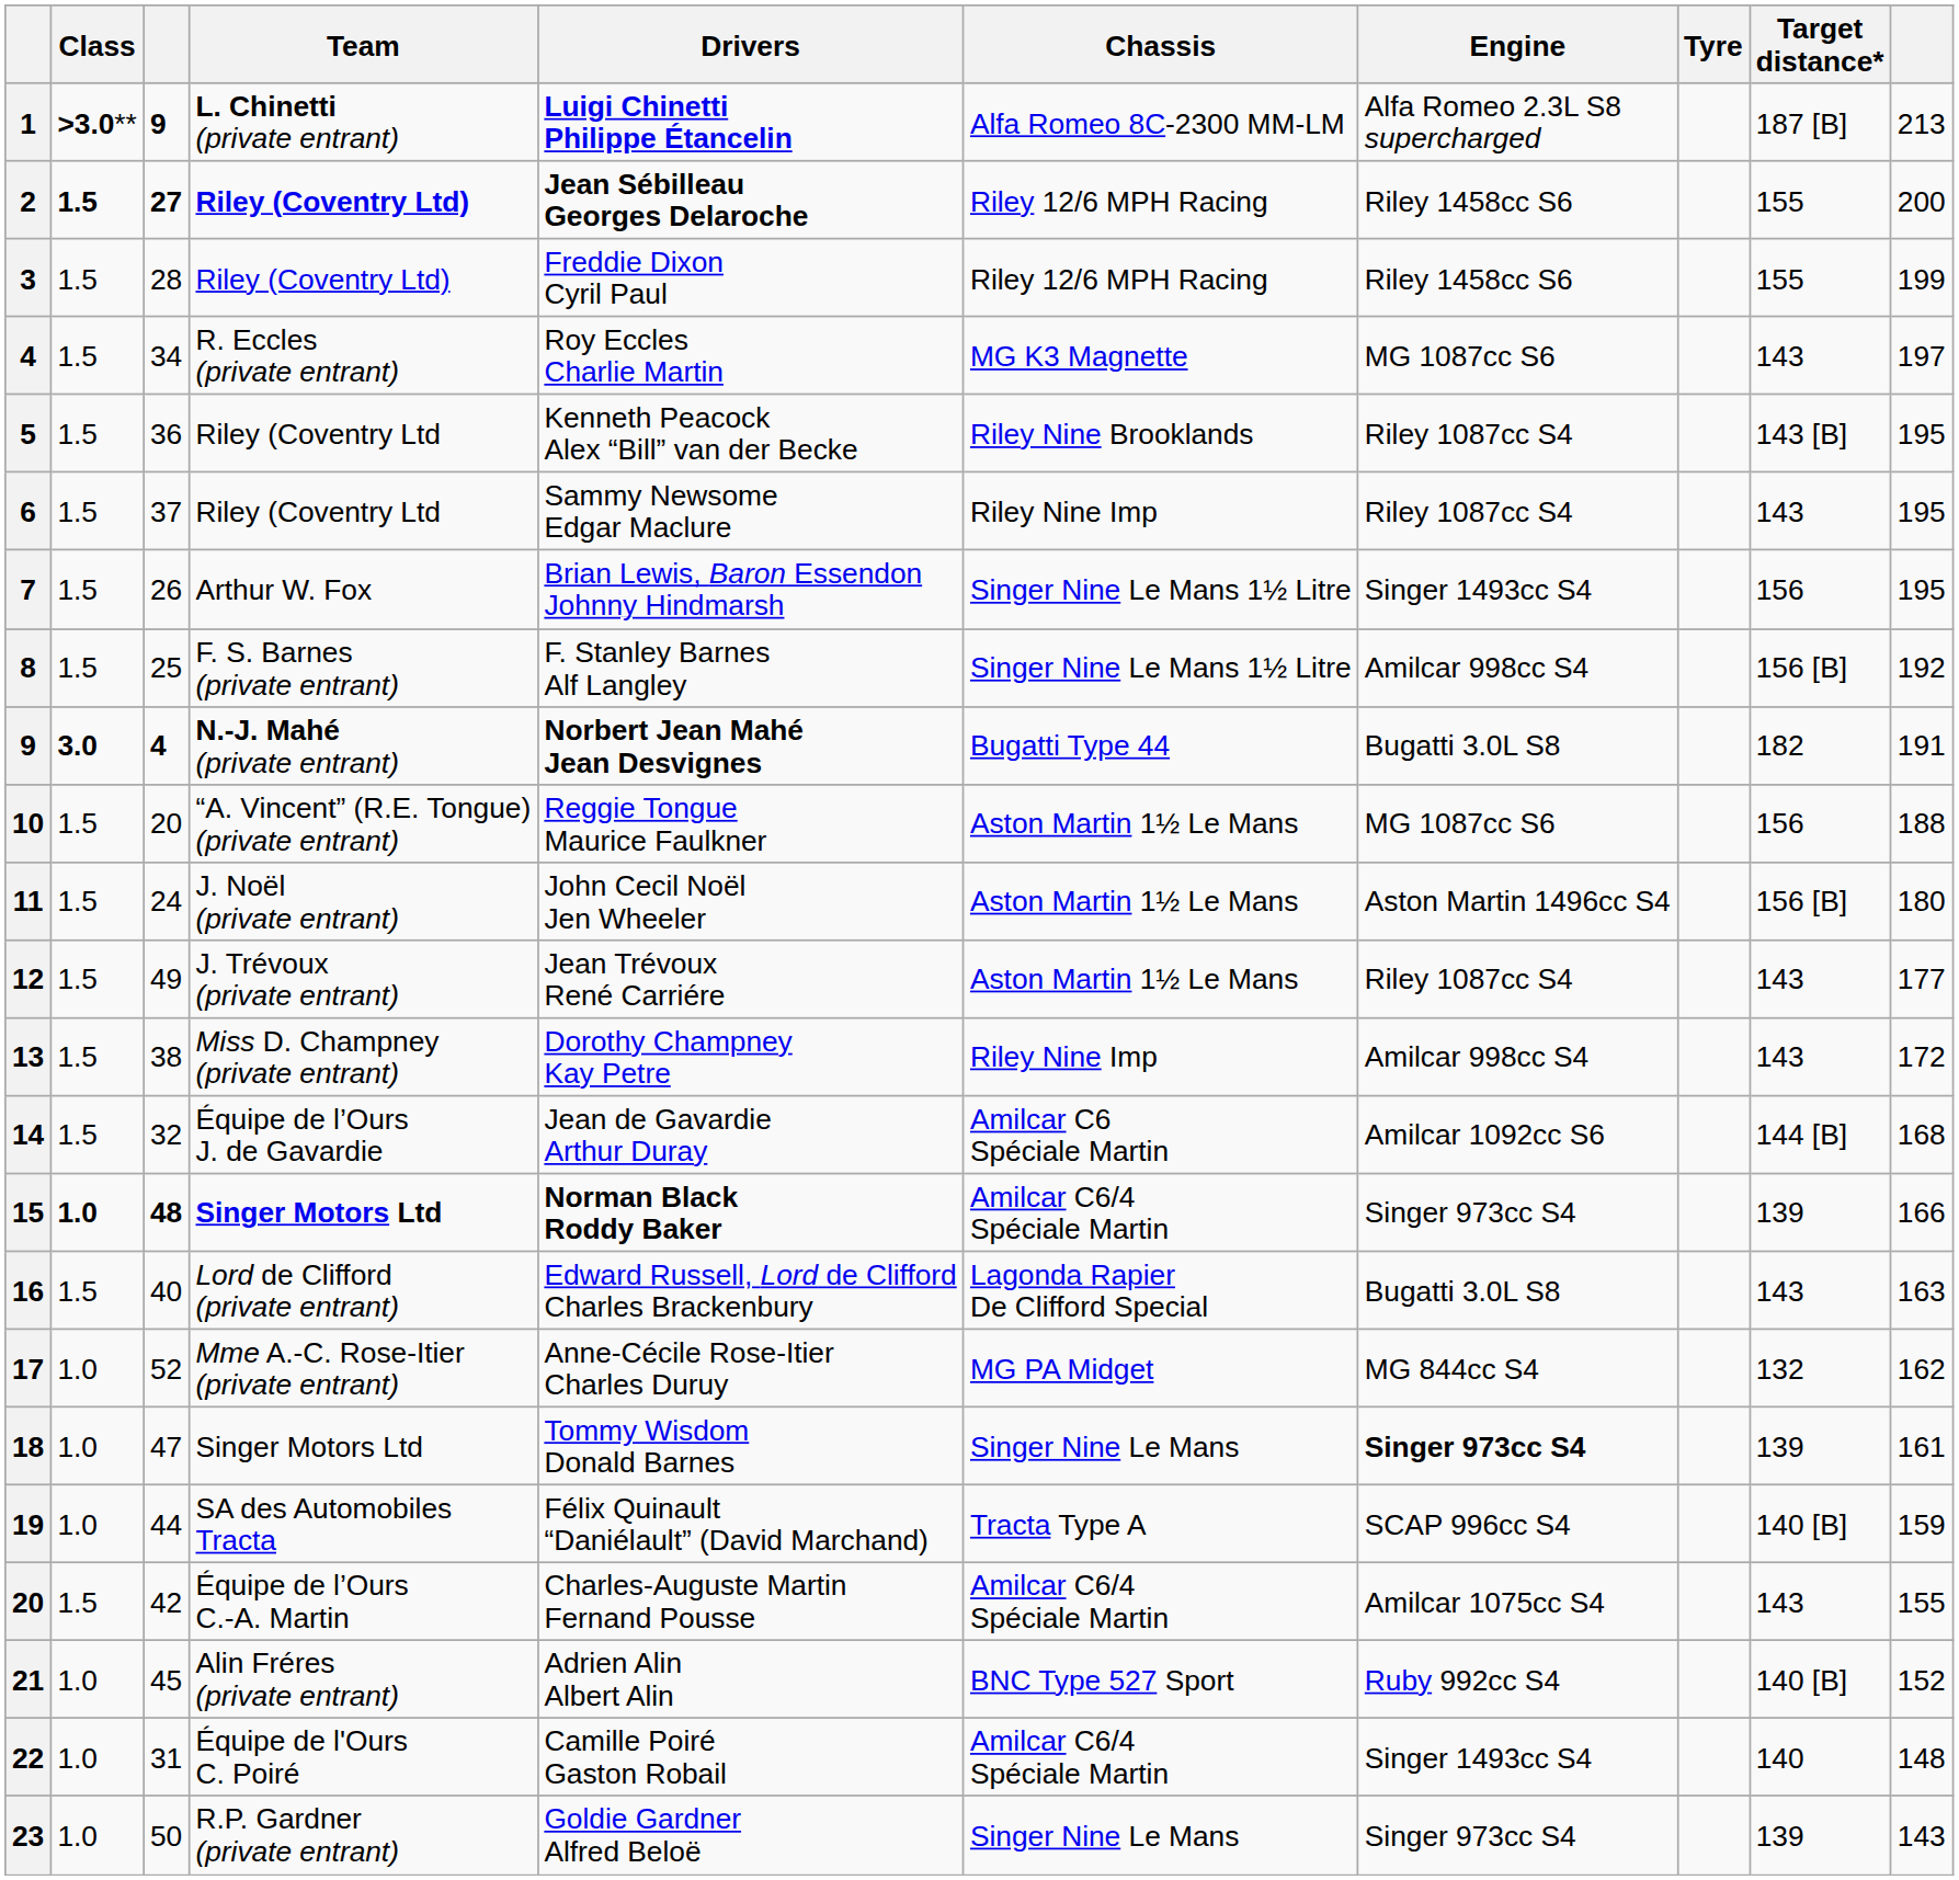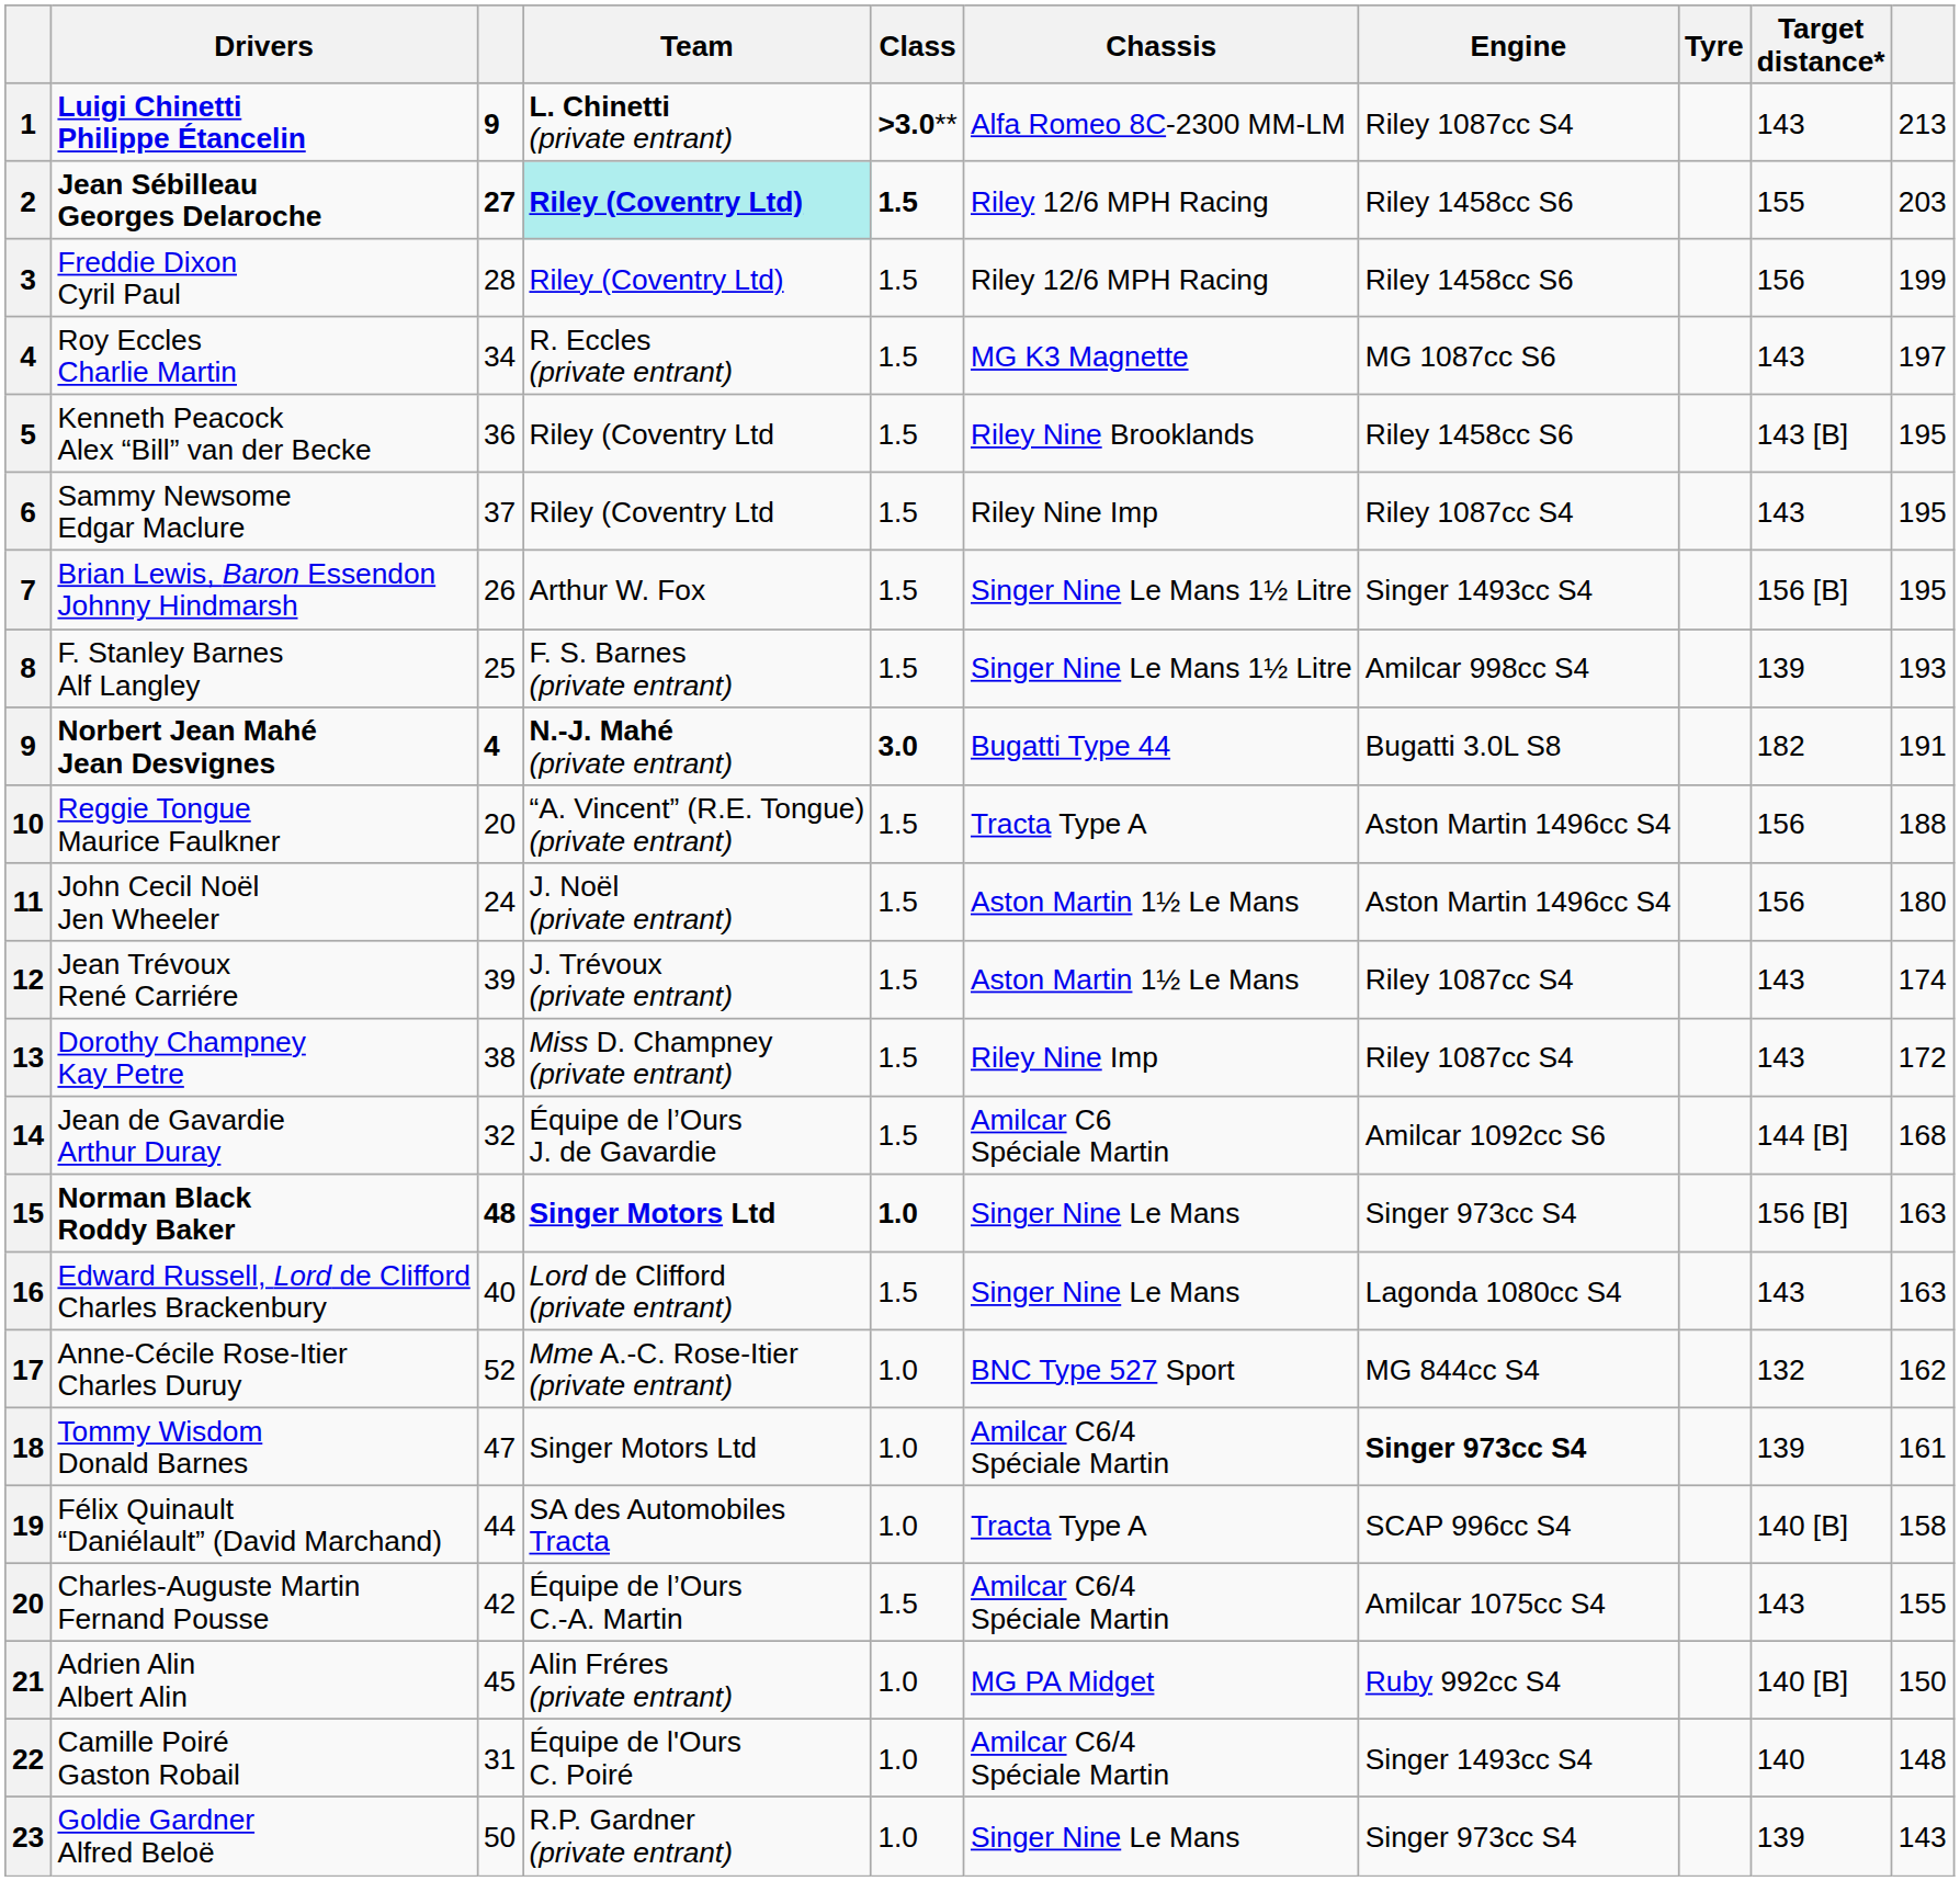 <table class="wikitable" style="font-size: 95%;">
 <tr>
 <th></th>
-<th>Class</th>
+<th>Drivers</th>
 <th></th>
 <th>Team</th>
-<th>Drivers</th>
+<th>Class</th>
 <th>Chassis</th>
 <th>Engine</th>
 <th>Tyre</th>
 <th>Target<br>distance*</th>
 <th></th>
 </tr>
 <tr>
 <th><strong>1</strong></th>
-<td><strong>>3.0</strong>**</td>
+<td><strong> <a href='#'>Luigi Chinetti</a><br> <a href='#'>Philippe Étancelin</a> </strong></td>
 <td><strong>9</strong></td>
 <td><strong> L. Chinetti</strong><br><em>(private entrant)</em></td>
-<td><strong> <a href='#'>Luigi Chinetti</a><br> <a href='#'>Philippe Étancelin</a> </strong></td>
+<td><strong>>3.0</strong>**</td>
 <td><a href='#'>Alfa Romeo 8C</a>-2300 MM-LM</td>
-<td>Alfa Romeo 2.3L S8<br><em>supercharged</em></td>
+<td>Riley 1087cc S4</td>
 <td></td>
-<td>187 [B]</td>
+<td>143</td>
 <td>213</td>
 </tr>
 <tr>
 <th><strong>2</strong></th>
+<td><strong> Jean Sébilleau<br> Georges Delaroche</strong></td>
+<td><strong>27</strong></td>
+<td style="background: paleturquoise;"><strong> <a href='#'>Riley (Coventry Ltd)</a> </strong></td>
 <td><strong>1.5</strong></td>
-<td><strong>27</strong></td>
-<td><strong> <a href='#'>Riley (Coventry Ltd)</a> </strong></td>
-<td><strong> Jean Sébilleau<br> Georges Delaroche</strong></td>
 <td><a href='#'>Riley</a> 12/6 MPH Racing</td>
 <td>Riley 1458cc S6</td>
 <td></td>
 <td>155</td>
-<td>200</td>
+<td>203</td>
 </tr>
 <tr>
 <th>3</th>
-<td>1.5</td>
+<td> <a href='#'>Freddie Dixon</a><br> Cyril Paul</td>
 <td>28</td>
 <td> <a href='#'>Riley (Coventry Ltd)</a></td>
-<td> <a href='#'>Freddie Dixon</a><br> Cyril Paul</td>
+<td>1.5</td>
 <td>Riley 12/6 MPH Racing</td>
 <td>Riley 1458cc S6</td>
 <td></td>
-<td>155</td>
+<td>156</td>
 <td>199</td>
 </tr>
 <tr>
 <th>4</th>
-<td>1.5</td>
+<td> Roy Eccles<br> <a href='#'>Charlie Martin</a></td>
 <td>34</td>
 <td> R. Eccles<br><em>(private entrant)</em></td>
-<td> Roy Eccles<br> <a href='#'>Charlie Martin</a></td>
+<td>1.5</td>
 <td><a href='#'>MG K3 Magnette</a></td>
 <td>MG 1087cc S6</td>
 <td></td>
 <td>143</td>
 <td>197</td>
 </tr>
 <tr>
 <th>5</th>
-<td>1.5</td>
+<td> Kenneth Peacock<br> Alex “Bill” van der Becke</td>
 <td>36</td>
 <td> Riley (Coventry Ltd</td>
-<td> Kenneth Peacock<br> Alex “Bill” van der Becke</td>
+<td>1.5</td>
 <td><a href='#'>Riley Nine</a> Brooklands</td>
-<td>Riley 1087cc S4</td>
+<td>Riley 1458cc S6</td>
 <td></td>
 <td>143 [B]</td>
 <td>195</td>
 </tr>
 <tr>
 <th>6</th>
-<td>1.5</td>
+<td> Sammy Newsome<br> Edgar Maclure</td>
 <td>37</td>
 <td> Riley (Coventry Ltd</td>
-<td> Sammy Newsome<br> Edgar Maclure</td>
+<td>1.5</td>
 <td>Riley Nine Imp</td>
 <td>Riley 1087cc S4</td>
 <td></td>
 <td>143</td>
 <td>195</td>
 </tr>
 <tr>
 <th>7</th>
-<td>1.5</td>
+<td> <a href='#'>Brian Lewis, <em>Baron</em> Essendon</a><br> <a href='#'>Johnny Hindmarsh</a></td>
 <td>26</td>
 <td> Arthur W. Fox</td>
-<td> <a href='#'>Brian Lewis, <em>Baron</em> Essendon</a><br> <a href='#'>Johnny Hindmarsh</a></td>
+<td>1.5</td>
 <td><a href='#'>Singer Nine</a> Le Mans 1½ Litre</td>
 <td>Singer 1493cc S4</td>
 <td></td>
-<td>156</td>
+<td>156 [B]</td>
 <td>195</td>
 </tr>
 <tr>
 <th>8</th>
-<td>1.5</td>
+<td> F. Stanley Barnes<br> Alf Langley</td>
 <td>25</td>
 <td> F. S. Barnes<br><em>(private entrant)</em></td>
-<td> F. Stanley Barnes<br> Alf Langley</td>
+<td>1.5</td>
 <td><a href='#'>Singer Nine</a> Le Mans 1½ Litre</td>
 <td>Amilcar 998cc S4</td>
 <td></td>
-<td>156 [B]</td>
-<td>192</td>
+<td>139</td>
+<td>193</td>
 </tr>
 <tr>
 <th><strong>9</strong></th>
-<td><strong>3.0</strong></td>
+<td><strong> Norbert Jean Mahé<br> Jean Desvignes</strong></td>
 <td><strong>4</strong></td>
 <td><strong> N.-J. Mahé</strong><br><em>(private entrant)</em></td>
-<td><strong> Norbert Jean Mahé<br> Jean Desvignes</strong></td>
+<td><strong>3.0</strong></td>
 <td><a href='#'>Bugatti Type 44</a></td>
 <td>Bugatti 3.0L S8</td>
 <td></td>
 <td>182</td>
 <td>191</td>
 </tr>
 <tr>
 <th>10</th>
-<td>1.5</td>
+<td> <a href='#'>Reggie Tongue</a><br> Maurice Faulkner</td>
 <td>20</td>
 <td> “A. Vincent” (R.E. Tongue)<br><em>(private entrant)</em></td>
-<td> <a href='#'>Reggie Tongue</a><br> Maurice Faulkner</td>
-<td><a href='#'>Aston Martin</a> 1½ Le Mans</td>
-<td>MG 1087cc S6</td>
+<td>1.5</td>
+<td><a href='#'>Tracta</a> Type A</td>
+<td>Aston Martin 1496cc S4</td>
 <td></td>
 <td>156</td>
 <td>188</td>
 </tr>
 <tr>
 <th>11</th>
-<td>1.5</td>
+<td> John Cecil Noël<br> Jen Wheeler</td>
 <td>24</td>
 <td> J. Noël<br><em>(private entrant)</em></td>
-<td> John Cecil Noël<br> Jen Wheeler</td>
+<td>1.5</td>
 <td><a href='#'>Aston Martin</a> 1½ Le Mans</td>
 <td>Aston Martin 1496cc S4</td>
 <td></td>
-<td>156 [B]</td>
+<td>156</td>
 <td>180</td>
 </tr>
 <tr>
 <th>12</th>
+<td> Jean Trévoux<br> René Carriére</td>
+<td>39</td>
+<td> J. Trévoux<br><em>(private entrant)</em></td>
 <td>1.5</td>
-<td>49</td>
-<td> J. Trévoux<br><em>(private entrant)</em></td>
-<td> Jean Trévoux<br> René Carriére</td>
 <td><a href='#'>Aston Martin</a> 1½ Le Mans</td>
 <td>Riley 1087cc S4</td>
 <td></td>
 <td>143</td>
-<td>177</td>
+<td>174</td>
 </tr>
 <tr>
 <th>13</th>
-<td>1.5</td>
+<td> <a href='#'>Dorothy Champney</a><br> <a href='#'>Kay Petre</a></td>
 <td>38</td>
 <td> <em>Miss</em> D. Champney<br><em>(private entrant)</em></td>
-<td> <a href='#'>Dorothy Champney</a><br> <a href='#'>Kay Petre</a></td>
+<td>1.5</td>
 <td><a href='#'>Riley Nine</a> Imp</td>
-<td>Amilcar 998cc S4</td>
+<td>Riley 1087cc S4</td>
 <td></td>
 <td>143</td>
 <td>172</td>
 </tr>
 <tr>
 <th>14</th>
-<td>1.5</td>
+<td> Jean de Gavardie<br> <a href='#'>Arthur Duray</a></td>
 <td>32</td>
 <td> Équipe de l’Ours <br> J. de Gavardie</td>
-<td> Jean de Gavardie<br> <a href='#'>Arthur Duray</a></td>
+<td>1.5</td>
 <td><a href='#'>Amilcar</a> C6<br>Spéciale Martin</td>
 <td>Amilcar 1092cc S6</td>
 <td></td>
 <td>144 [B]</td>
 <td>168</td>
 </tr>
 <tr>
 <th><strong>15</strong></th>
-<td><strong>1.0</strong></td>
+<td><strong> Norman Black<br> Roddy Baker</strong></td>
 <td><strong>48</strong></td>
 <td><strong> <a href='#'>Singer Motors</a> Ltd</strong></td>
-<td><strong> Norman Black<br> Roddy Baker</strong></td>
-<td><a href='#'>Amilcar</a> C6/4<br>Spéciale Martin</td>
+<td><strong>1.0</strong></td>
+<td><a href='#'>Singer Nine</a> Le Mans</td>
 <td>Singer 973cc S4</td>
 <td></td>
-<td>139</td>
-<td>166</td>
+<td>156 [B]</td>
+<td>163</td>
 </tr>
 <tr>
 <th>16</th>
-<td>1.5</td>
+<td> <a href='#'>Edward Russell, <em>Lord</em> de Clifford</a><br> Charles Brackenbury</td>
 <td>40</td>
 <td> <em>Lord</em> de Clifford<br><em>(private entrant)</em></td>
-<td> <a href='#'>Edward Russell, <em>Lord</em> de Clifford</a><br> Charles Brackenbury</td>
-<td><a href='#'>Lagonda Rapier</a><br>De Clifford Special</td>
-<td>Bugatti 3.0L S8</td>
+<td>1.5</td>
+<td><a href='#'>Singer Nine</a> Le Mans</td>
+<td>Lagonda 1080cc S4</td>
 <td></td>
 <td>143</td>
 <td>163</td>
 </tr>
 <tr>
 <th>17</th>
-<td>1.0</td>
+<td> Anne-Cécile Rose-Itier<br> Charles Duruy</td>
 <td>52</td>
 <td> <em>Mme</em> A.-C. Rose-Itier<br><em>(private entrant)</em></td>
-<td> Anne-Cécile Rose-Itier<br> Charles Duruy</td>
-<td><a href='#'>MG PA Midget</a></td>
+<td>1.0</td>
+<td><a href='#'>BNC Type 527</a> Sport</td>
 <td>MG 844cc S4</td>
 <td></td>
 <td>132</td>
 <td>162</td>
 </tr>
 <tr>
 <th>18</th>
-<td>1.0</td>
+<td> <a href='#'>Tommy Wisdom</a><br> Donald Barnes</td>
 <td>47</td>
 <td> Singer Motors Ltd</td>
-<td> <a href='#'>Tommy Wisdom</a><br> Donald Barnes</td>
-<td><a href='#'>Singer Nine</a> Le Mans</td>
+<td>1.0</td>
+<td><a href='#'>Amilcar</a> C6/4<br>Spéciale Martin</td>
 <td><strong>Singer 973cc S4</strong></td>
 <td></td>
 <td>139</td>
 <td>161</td>
 </tr>
 <tr>
 <th>19</th>
-<td>1.0</td>
+<td> Félix Quinault<br> “Daniélault” (David Marchand)</td>
 <td>44</td>
 <td> SA des Automobiles<br><a href='#'>Tracta</a></td>
-<td> Félix Quinault<br> “Daniélault” (David Marchand)</td>
+<td>1.0</td>
 <td><a href='#'>Tracta</a> Type A</td>
 <td>SCAP 996cc S4</td>
 <td></td>
 <td>140 [B]</td>
-<td>159</td>
+<td>158</td>
 </tr>
 <tr>
 <th>20</th>
-<td>1.5</td>
+<td> Charles-Auguste Martin<br> Fernand Pousse</td>
 <td>42</td>
 <td> Équipe de l’Ours <br> C.-A. Martin</td>
-<td> Charles-Auguste Martin<br> Fernand Pousse</td>
+<td>1.5</td>
 <td><a href='#'>Amilcar</a> C6/4<br>Spéciale Martin</td>
 <td>Amilcar 1075cc S4</td>
 <td></td>
 <td>143</td>
 <td>155</td>
 </tr>
 <tr>
 <th>21</th>
-<td>1.0</td>
+<td> Adrien Alin<br> Albert Alin</td>
 <td>45</td>
 <td> Alin Fréres<br><em>(private entrant)</em></td>
-<td> Adrien Alin<br> Albert Alin</td>
-<td><a href='#'>BNC Type 527</a> Sport</td>
+<td>1.0</td>
+<td><a href='#'>MG PA Midget</a></td>
 <td><a href='#'>Ruby</a> 992cc S4</td>
 <td></td>
 <td>140 [B]</td>
-<td>152</td>
+<td>150</td>
 </tr>
 <tr>
 <th>22</th>
-<td>1.0</td>
+<td> Camille Poiré<br> Gaston Robail</td>
 <td>31</td>
 <td> Équipe de l'Ours<br> C. Poiré</td>
-<td> Camille Poiré<br> Gaston Robail</td>
+<td>1.0</td>
 <td><a href='#'>Amilcar</a> C6/4<br>Spéciale Martin</td>
 <td>Singer 1493cc S4</td>
 <td></td>
 <td>140</td>
 <td>148</td>
 </tr>
 <tr>
 <th>23</th>
-<td>1.0</td>
+<td> <a href='#'>Goldie Gardner</a><br> Alfred Beloë</td>
 <td>50</td>
 <td> R.P. Gardner<br><em>(private entrant)</em></td>
-<td> <a href='#'>Goldie Gardner</a><br> Alfred Beloë</td>
+<td>1.0</td>
 <td><a href='#'>Singer Nine</a> Le Mans</td>
 <td>Singer 973cc S4</td>
 <td></td>
 <td>139</td>
 <td>143</td>
 </tr>
 </table>
